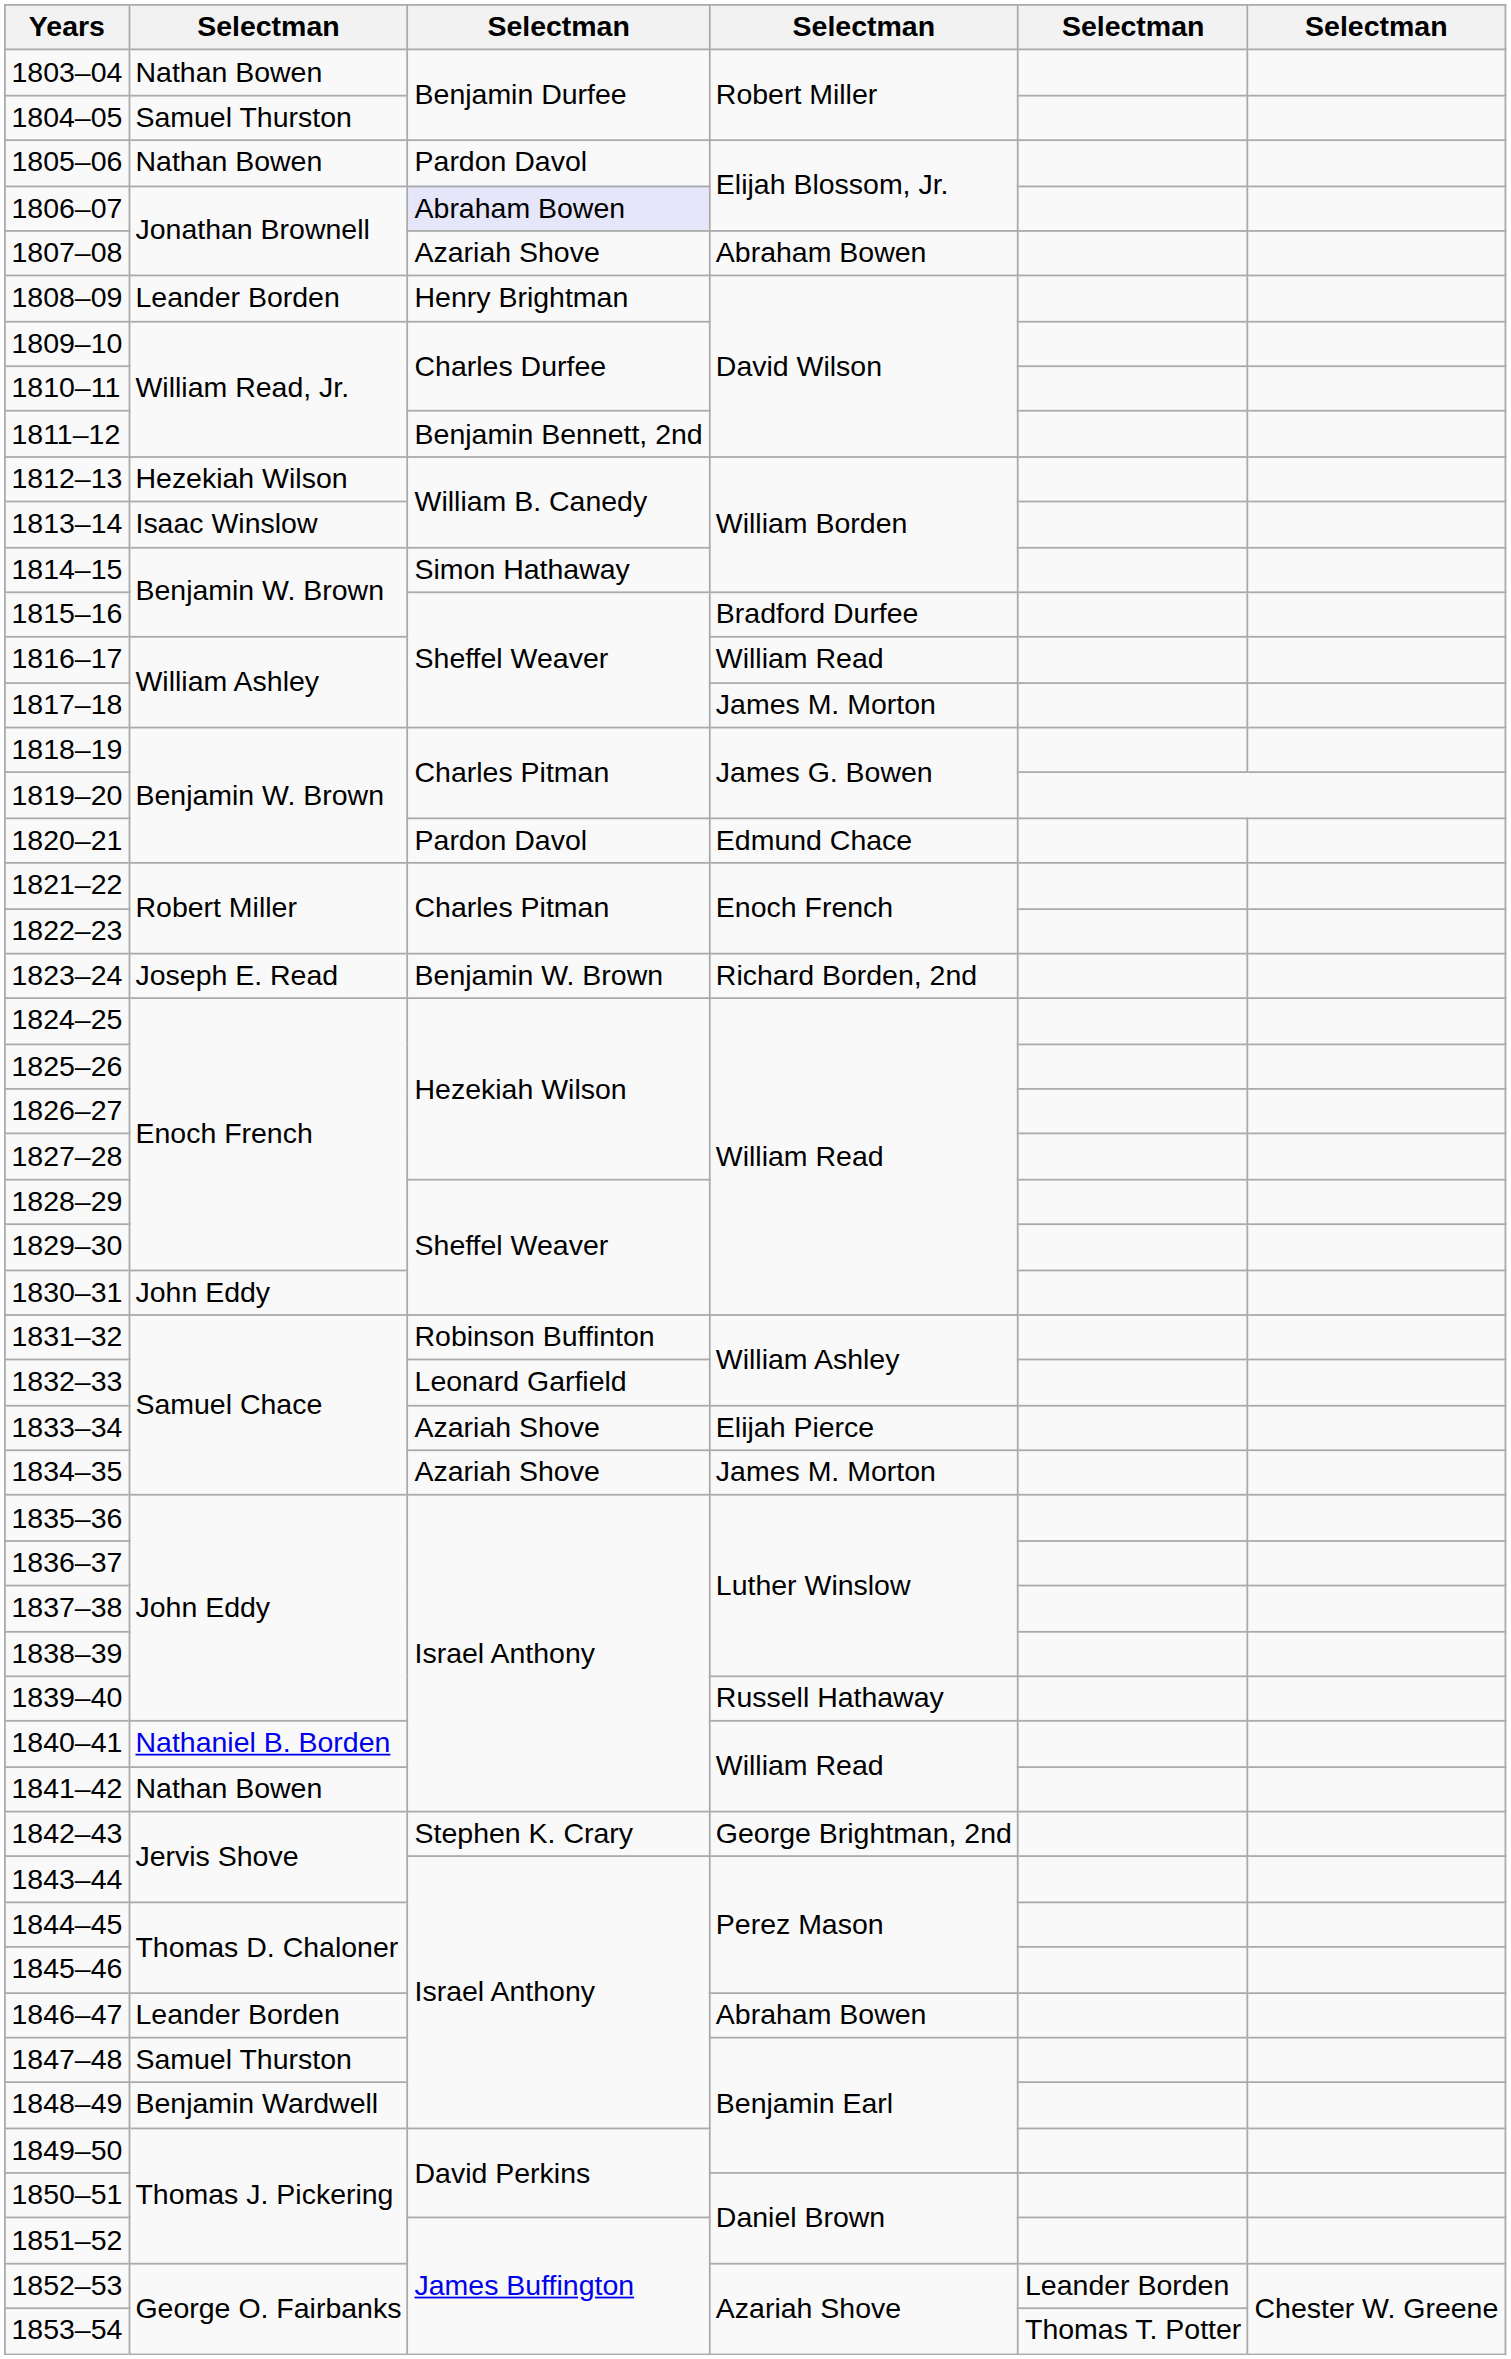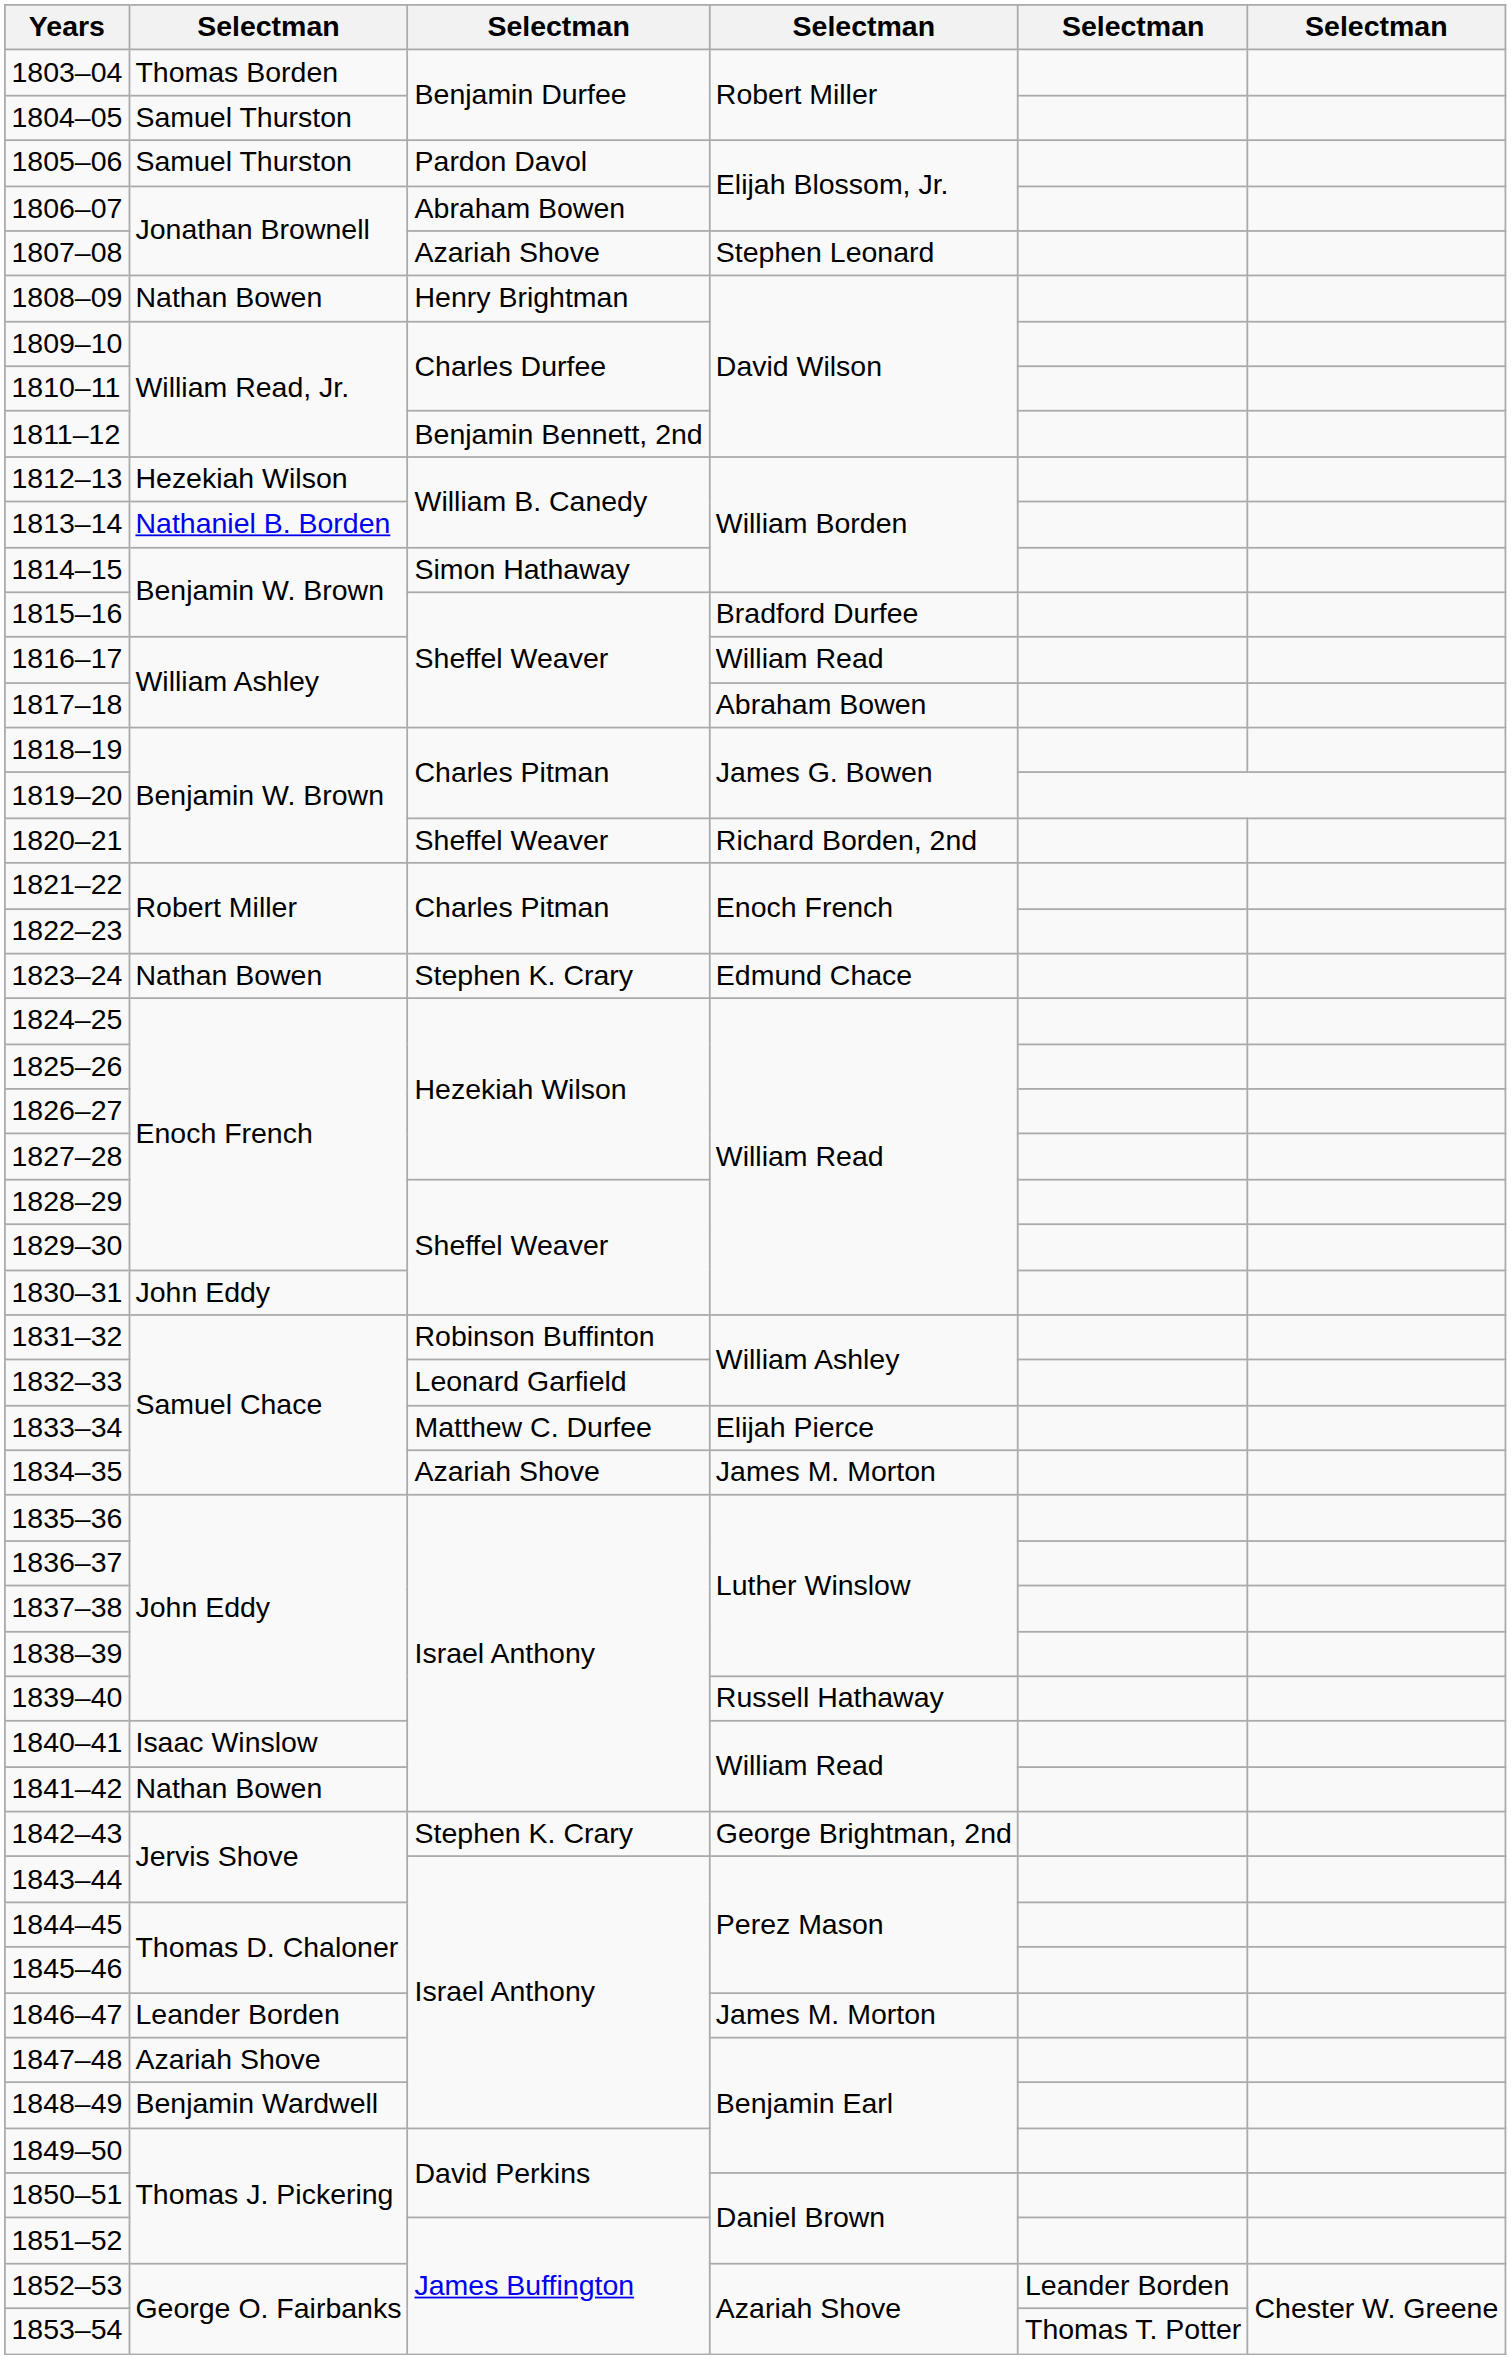 <table class=wikitable>
 <tr>
 <th>Years</th>
 <th>Selectman</th>
 <th>Selectman</th>
 <th>Selectman</th>
 <th>Selectman</th>
 <th>Selectman</th>
 </tr>
 <tr>
 <td>1803–04</td>
-<td>Nathan Bowen</td>
+<td>Thomas Borden</td>
 <td rowspan=2>Benjamin Durfee</td>
 <td rowspan=2>Robert Miller</td>
 <td></td>
 <td></td>
 </tr>
 <tr>
 <td>1804–05</td>
 <td>Samuel Thurston</td>
 <td></td>
 <td></td>
 </tr>
 <tr>
 <td>1805–06</td>
-<td>Nathan Bowen</td>
+<td>Samuel Thurston</td>
 <td>Pardon Davol</td>
 <td rowspan=2>Elijah Blossom, Jr.</td>
 <td></td>
 <td></td>
 </tr>
 <tr>
 <td>1806–07</td>
 <td rowspan=2>Jonathan Brownell</td>
-<td style="background: lavender;">Abraham Bowen</td>
+<td>Abraham Bowen</td>
 <td></td>
 <td></td>
 </tr>
 <tr>
 <td>1807–08</td>
 <td>Azariah Shove</td>
-<td>Abraham Bowen</td>
+<td>Stephen Leonard</td>
 <td></td>
 <td></td>
 </tr>
 <tr>
 <td>1808–09</td>
-<td>Leander Borden</td>
+<td>Nathan Bowen</td>
 <td>Henry Brightman</td>
 <td rowspan=4>David Wilson</td>
 <td></td>
 <td></td>
 </tr>
 <tr>
 <td>1809–10</td>
 <td rowspan=3>William Read, Jr.</td>
 <td rowspan=2>Charles Durfee</td>
 <td></td>
 <td></td>
 </tr>
 <tr>
 <td>1810–11</td>
 <td></td>
 <td></td>
 </tr>
 <tr>
 <td>1811–12</td>
 <td>Benjamin Bennett, 2nd</td>
 <td></td>
 <td></td>
 </tr>
 <tr>
 <td>1812–13</td>
 <td>Hezekiah Wilson</td>
 <td rowspan=2>William B. Canedy</td>
 <td rowspan=3>William Borden</td>
 <td></td>
 <td></td>
 </tr>
 <tr>
 <td>1813–14</td>
-<td>Isaac Winslow</td>
+<td><a href='#'>Nathaniel B. Borden</a> </td>
 <td></td>
 <td></td>
 </tr>
 <tr>
 <td>1814–15</td>
 <td rowspan=2>Benjamin W. Brown</td>
 <td>Simon Hathaway</td>
 <td></td>
 <td></td>
 </tr>
 <tr>
 <td>1815–16</td>
 <td rowspan=3>Sheffel Weaver</td>
 <td>Bradford Durfee</td>
 <td></td>
 <td></td>
 </tr>
 <tr>
 <td>1816–17</td>
 <td rowspan=2>William Ashley</td>
 <td>William Read</td>
 <td></td>
 <td></td>
 </tr>
 <tr>
 <td>1817–18</td>
-<td>James M. Morton</td>
+<td>Abraham Bowen</td>
 <td></td>
 <td></td>
 </tr>
 <tr>
 <td>1818–19</td>
 <td rowspan=3>Benjamin W. Brown</td>
 <td rowspan=2>Charles Pitman</td>
 <td rowspan=2>James G. Bowen</td>
 <td></td>
 <td></td>
 </tr>
 <tr>
 <td>1819–20</td>
 </tr>
 <tr>
 <td>1820–21</td>
-<td>Pardon Davol</td>
-<td>Edmund Chace</td>
+<td>Sheffel Weaver</td>
+<td>Richard Borden, 2nd</td>
 <td></td>
 <td></td>
 </tr>
 <tr>
 <td>1821–22</td>
 <td rowspan=2>Robert Miller</td>
 <td rowspan=2>Charles Pitman</td>
 <td rowspan=2>Enoch French</td>
 <td></td>
 <td></td>
 </tr>
 <tr>
 <td>1822–23</td>
 <td></td>
 <td></td>
 </tr>
 <tr>
 <td>1823–24</td>
-<td>Joseph E. Read</td>
-<td>Benjamin W. Brown</td>
-<td>Richard Borden, 2nd</td>
+<td>Nathan Bowen</td>
+<td>Stephen K. Crary</td>
+<td>Edmund Chace</td>
 <td></td>
 <td></td>
 </tr>
 <tr>
 <td>1824–25</td>
 <td rowspan=6>Enoch French</td>
 <td rowspan=4>Hezekiah Wilson</td>
 <td rowspan=7>William Read</td>
 <td></td>
 <td></td>
 </tr>
 <tr>
 <td>1825–26</td>
 <td></td>
 <td></td>
 </tr>
 <tr>
 <td>1826–27</td>
 <td></td>
 <td></td>
 </tr>
 <tr>
 <td>1827–28</td>
 <td></td>
 <td></td>
 </tr>
 <tr>
 <td>1828–29</td>
 <td rowspan=3>Sheffel Weaver</td>
 <td></td>
 <td></td>
 </tr>
 <tr>
 <td>1829–30</td>
 <td></td>
 <td></td>
 </tr>
 <tr>
 <td>1830–31</td>
 <td>John Eddy</td>
 <td></td>
 <td></td>
 </tr>
 <tr>
 <td>1831–32</td>
 <td rowspan=4>Samuel Chace</td>
 <td>Robinson Buffinton</td>
 <td rowspan=2>William Ashley</td>
 <td></td>
 <td></td>
 </tr>
 <tr>
 <td>1832–33</td>
 <td>Leonard Garfield</td>
 <td></td>
 <td></td>
 </tr>
 <tr>
 <td>1833–34</td>
-<td>Azariah Shove</td>
+<td>Matthew C. Durfee</td>
 <td>Elijah Pierce</td>
 <td></td>
 <td></td>
 </tr>
 <tr>
 <td>1834–35</td>
 <td>Azariah Shove</td>
 <td>James M. Morton</td>
 <td></td>
 <td></td>
 </tr>
 <tr>
 <td>1835–36</td>
 <td rowspan=5>John Eddy</td>
 <td rowspan=7>Israel Anthony</td>
 <td rowspan=4>Luther Winslow</td>
 <td></td>
 <td></td>
 </tr>
 <tr>
 <td>1836–37</td>
 <td></td>
 <td></td>
 </tr>
 <tr>
 <td>1837–38</td>
 <td></td>
 <td></td>
 </tr>
 <tr>
 <td>1838–39</td>
 <td></td>
 <td></td>
 </tr>
 <tr>
 <td>1839–40</td>
 <td>Russell Hathaway</td>
 <td></td>
 <td></td>
 </tr>
 <tr>
 <td>1840–41</td>
-<td><a href='#'>Nathaniel B. Borden</a> </td>
+<td>Isaac Winslow</td>
 <td rowspan=2>William Read</td>
 <td></td>
 <td></td>
 </tr>
 <tr>
 <td>1841–42</td>
 <td>Nathan Bowen</td>
 <td></td>
 <td></td>
 </tr>
 <tr>
 <td>1842–43</td>
 <td rowspan=2>Jervis Shove</td>
 <td>Stephen K. Crary</td>
 <td>George Brightman, 2nd</td>
 <td></td>
 <td></td>
 </tr>
 <tr>
 <td>1843–44</td>
 <td rowspan=6>Israel Anthony</td>
 <td rowspan=3>Perez Mason</td>
 <td></td>
 <td></td>
 </tr>
 <tr>
 <td>1844–45</td>
 <td rowspan=2>Thomas D. Chaloner</td>
 <td></td>
 <td></td>
 </tr>
 <tr>
 <td>1845–46</td>
 <td></td>
 <td></td>
 </tr>
 <tr>
 <td>1846–47</td>
 <td>Leander Borden</td>
-<td>Abraham Bowen</td>
+<td>James M. Morton</td>
 <td></td>
 <td></td>
 </tr>
 <tr>
 <td>1847–48</td>
-<td>Samuel Thurston</td>
+<td>Azariah Shove</td>
 <td rowspan=3>Benjamin Earl</td>
 <td></td>
 <td></td>
 </tr>
 <tr>
 <td>1848–49</td>
 <td>Benjamin Wardwell</td>
 <td></td>
 <td></td>
 </tr>
 <tr>
 <td>1849–50</td>
 <td rowspan=3>Thomas J. Pickering</td>
 <td rowspan=2>David Perkins</td>
 <td></td>
 <td></td>
 </tr>
 <tr>
 <td>1850–51</td>
 <td rowspan=2>Daniel Brown</td>
 <td></td>
 <td></td>
 </tr>
 <tr>
 <td>1851–52</td>
 <td rowspan=3><a href='#'>James Buffington</a> </td>
 <td></td>
 <td></td>
 </tr>
 <tr>
 <td>1852–53</td>
 <td rowspan=2>George O. Fairbanks</td>
 <td rowspan=2>Azariah Shove</td>
 <td>Leander Borden</td>
 <td rowspan=2>Chester W. Greene</td>
 </tr>
 <tr>
 <td>1853–54</td>
 <td>Thomas T. Potter</td>
 </tr>
 </table>
